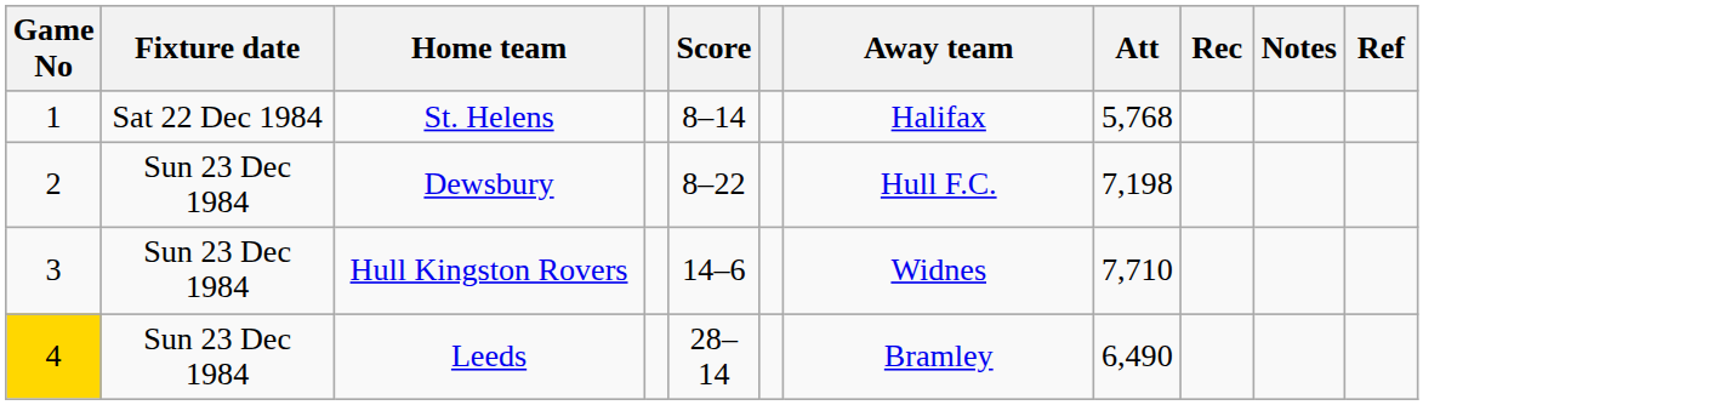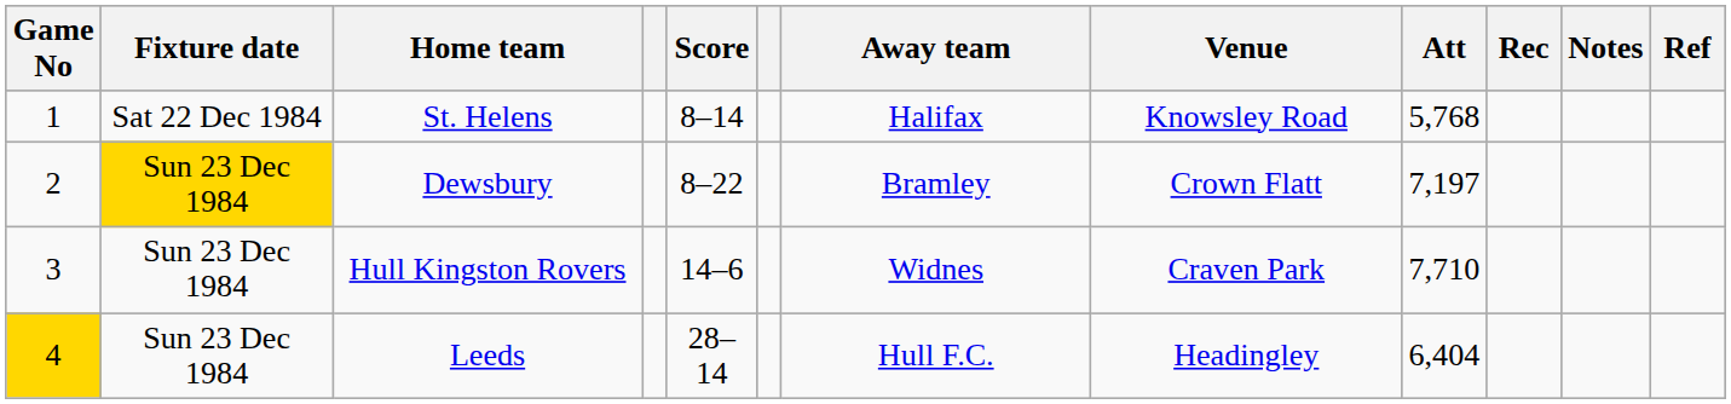 <table class="wikitable" style="text-align:center;">
 <tr>
 <th width=10 abbr="No">Game No</th>
 <th width=110 abbr="Date">Fixture date</th>
 <th width=150 abbr="Home Team">Home team</th>
 <th width=5 abbr="space"></th>
 <th width=20 abbr="Score">Score</th>
 <th width=5 abbr="space"></th>
 <th width=150 abbr="Away Team">Away team</th>
+<th width=150 abbr="Venue">Venue</th>
 <th width=30 abbr="Att">Att</th>
 <th width=30 abbr="Rec">Rec</th>
 <th width=20 abbr="Notes">Notes</th>
 <th width=30 abbr="Ref">Ref</th>
 </tr>
 <tr>
 <td>1</td>
 <td>Sat 22 Dec 1984</td>
 <td><a href='#'>St. Helens</a></td>
 <td></td>
 <td>8–14</td>
 <td></td>
 <td><a href='#'>Halifax</a></td>
+<td><a href='#'>Knowsley Road</a></td>
 <td>5,768</td>
 <td></td>
 <td></td>
 <td></td>
 </tr>
 <tr>
 <td>2</td>
-<td>Sun 23 Dec 1984</td>
+<td style="background: gold;">Sun 23 Dec 1984</td>
 <td><a href='#'>Dewsbury</a></td>
 <td></td>
 <td>8–22</td>
 <td></td>
-<td><a href='#'>Hull F.C.</a></td>
-<td>7,198</td>
+<td><a href='#'>Bramley</a></td>
+<td><a href='#'>Crown Flatt</a></td>
+<td>7,197</td>
 <td></td>
 <td></td>
 <td></td>
 </tr>
 <tr>
 <td>3</td>
 <td>Sun 23 Dec 1984</td>
 <td><a href='#'>Hull Kingston Rovers</a></td>
 <td></td>
 <td>14–6</td>
 <td></td>
 <td><a href='#'>Widnes</a></td>
+<td><a href='#'>Craven Park</a></td>
 <td>7,710</td>
 <td></td>
 <td></td>
 <td></td>
 </tr>
 <tr>
 <td style="background: gold;">4</td>
 <td>Sun 23 Dec 1984</td>
 <td><a href='#'>Leeds</a></td>
 <td></td>
 <td>28–14</td>
 <td></td>
-<td><a href='#'>Bramley</a></td>
-<td>6,490</td>
+<td><a href='#'>Hull F.C.</a></td>
+<td><a href='#'>Headingley</a></td>
+<td>6,404</td>
 <td></td>
 <td></td>
 <td></td>
 </tr>
 </table>
